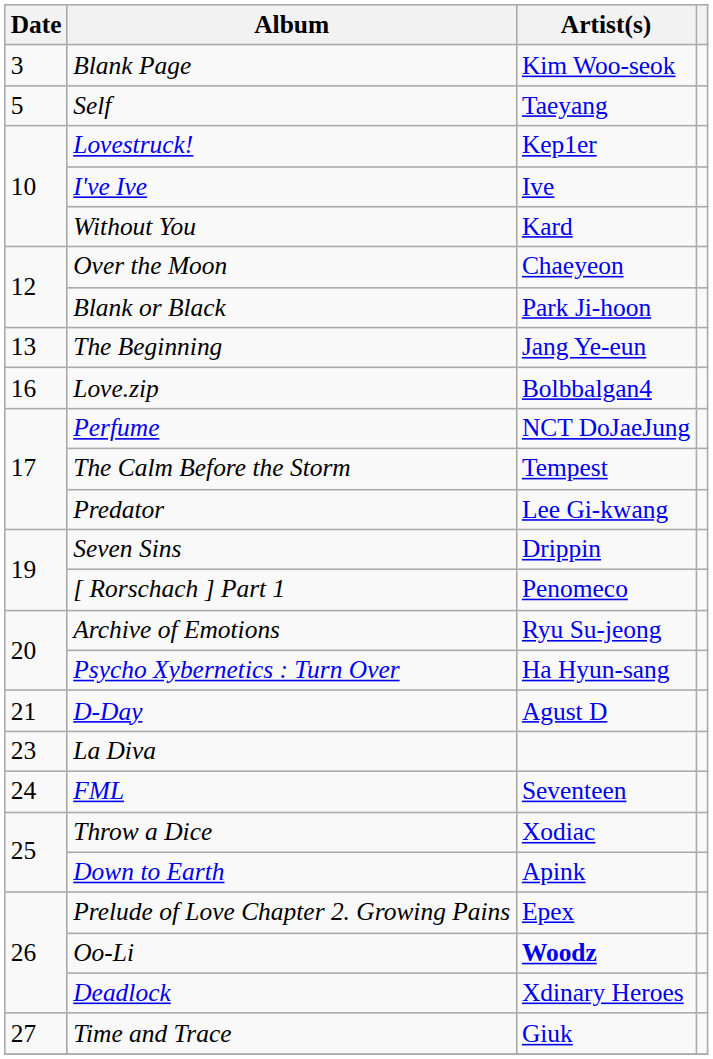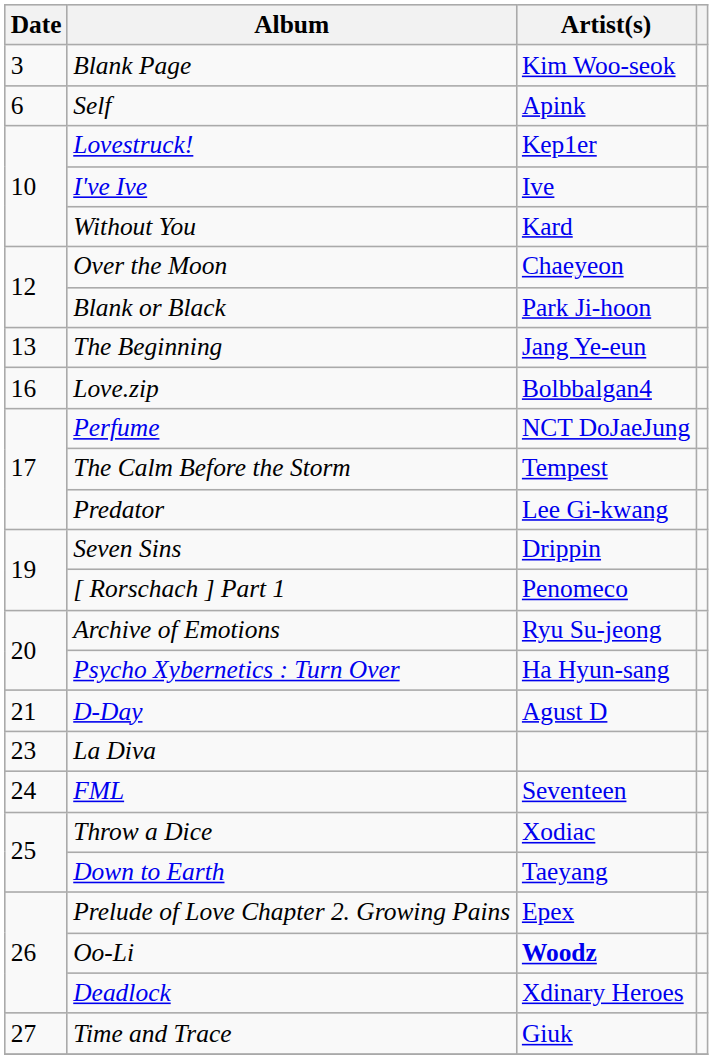 <table class="wikitable">
 <tr>
 <th>Date</th>
 <th>Album</th>
 <th>Artist(s)</th>
 <th></th>
 </tr>
 <tr>
 <td>3</td>
 <td><em>Blank Page</em></td>
 <td><a href='#'>Kim Woo-seok</a></td>
 <td></td>
 </tr>
 <tr>
-<td>5</td>
+<td>6</td>
 <td><em>Self</em></td>
-<td><a href='#'>Taeyang</a></td>
+<td><a href='#'>Apink</a></td>
 <td></td>
 </tr>
 <tr>
 <td rowspan="3">10</td>
 <td><em><a href='#'>Lovestruck!</a></em></td>
 <td><a href='#'>Kep1er</a></td>
 <td></td>
 </tr>
 <tr>
 <td><em><a href='#'>I've Ive</a></em></td>
 <td><a href='#'>Ive</a></td>
 <td></td>
 </tr>
 <tr>
 <td><em>Without You</em></td>
 <td><a href='#'>Kard</a></td>
 <td></td>
 </tr>
 <tr>
 <td rowspan="2">12</td>
 <td><em>Over the Moon</em></td>
 <td><a href='#'>Chaeyeon</a></td>
 <td></td>
 </tr>
 <tr>
 <td><em>Blank or Black</em></td>
 <td><a href='#'>Park Ji-hoon</a></td>
 <td></td>
 </tr>
 <tr>
 <td>13</td>
 <td><em>The Beginning</em></td>
 <td><a href='#'>Jang Ye-eun</a></td>
 <td></td>
 </tr>
 <tr>
 <td>16</td>
 <td><em>Love.zip</em></td>
 <td><a href='#'>Bolbbalgan4</a></td>
 <td></td>
 </tr>
 <tr>
 <td rowspan="3">17</td>
 <td><em><a href='#'>Perfume</a></em></td>
 <td><a href='#'>NCT DoJaeJung</a></td>
 <td></td>
 </tr>
 <tr>
 <td><em>The Calm Before the Storm</em></td>
 <td><a href='#'>Tempest</a></td>
 <td></td>
 </tr>
 <tr>
 <td><em>Predator</em></td>
 <td><a href='#'>Lee Gi-kwang</a></td>
 <td></td>
 </tr>
 <tr>
 <td rowspan="2">19</td>
 <td><em>Seven Sins</em></td>
 <td><a href='#'>Drippin</a></td>
 <td></td>
 </tr>
 <tr>
 <td><em>[ Rorschach ] Part 1</em></td>
 <td><a href='#'>Penomeco</a></td>
 <td></td>
 </tr>
 <tr>
 <td rowspan="2">20</td>
 <td><em>Archive of Emotions</em></td>
 <td><a href='#'>Ryu Su-jeong</a></td>
 <td></td>
 </tr>
 <tr>
 <td><em><a href='#'>Psycho Xybernetics : Turn Over</a></em></td>
 <td><a href='#'>Ha Hyun-sang</a></td>
 <td></td>
 </tr>
 <tr>
 <td>21</td>
 <td><em><a href='#'>D-Day</a></em></td>
 <td><a href='#'>Agust D</a></td>
 <td></td>
 </tr>
 <tr>
 <td>23</td>
 <td><em>La Diva</em></td>
 <td></td>
 <td></td>
 </tr>
 <tr>
 <td>24</td>
 <td><em><a href='#'>FML</a></em></td>
 <td><a href='#'>Seventeen</a></td>
 <td></td>
 </tr>
 <tr>
 <td rowspan="2">25</td>
 <td><em>Throw a Dice</em></td>
 <td><a href='#'>Xodiac</a></td>
 <td></td>
 </tr>
 <tr>
 <td><em><a href='#'>Down to Earth</a></em></td>
-<td><a href='#'>Apink</a></td>
+<td><a href='#'>Taeyang</a></td>
 <td></td>
 </tr>
 <tr>
 <td rowspan="3">26</td>
 <td><em>Prelude of Love Chapter 2. Growing Pains</em></td>
 <td><a href='#'>Epex</a></td>
 <td></td>
 </tr>
 <tr>
 <td><em>Oo-Li</em></td>
 <td><strong><a href='#'>Woodz</a></strong></td>
 <td></td>
 </tr>
 <tr>
 <td><em><a href='#'>Deadlock</a></em></td>
 <td><a href='#'>Xdinary Heroes</a></td>
 <td></td>
 </tr>
 <tr>
 <td>27</td>
 <td><em>Time and Trace</em></td>
 <td><a href='#'>Giuk</a></td>
 <td></td>
 </tr>
 <tr>
 </tr>
 </table>
